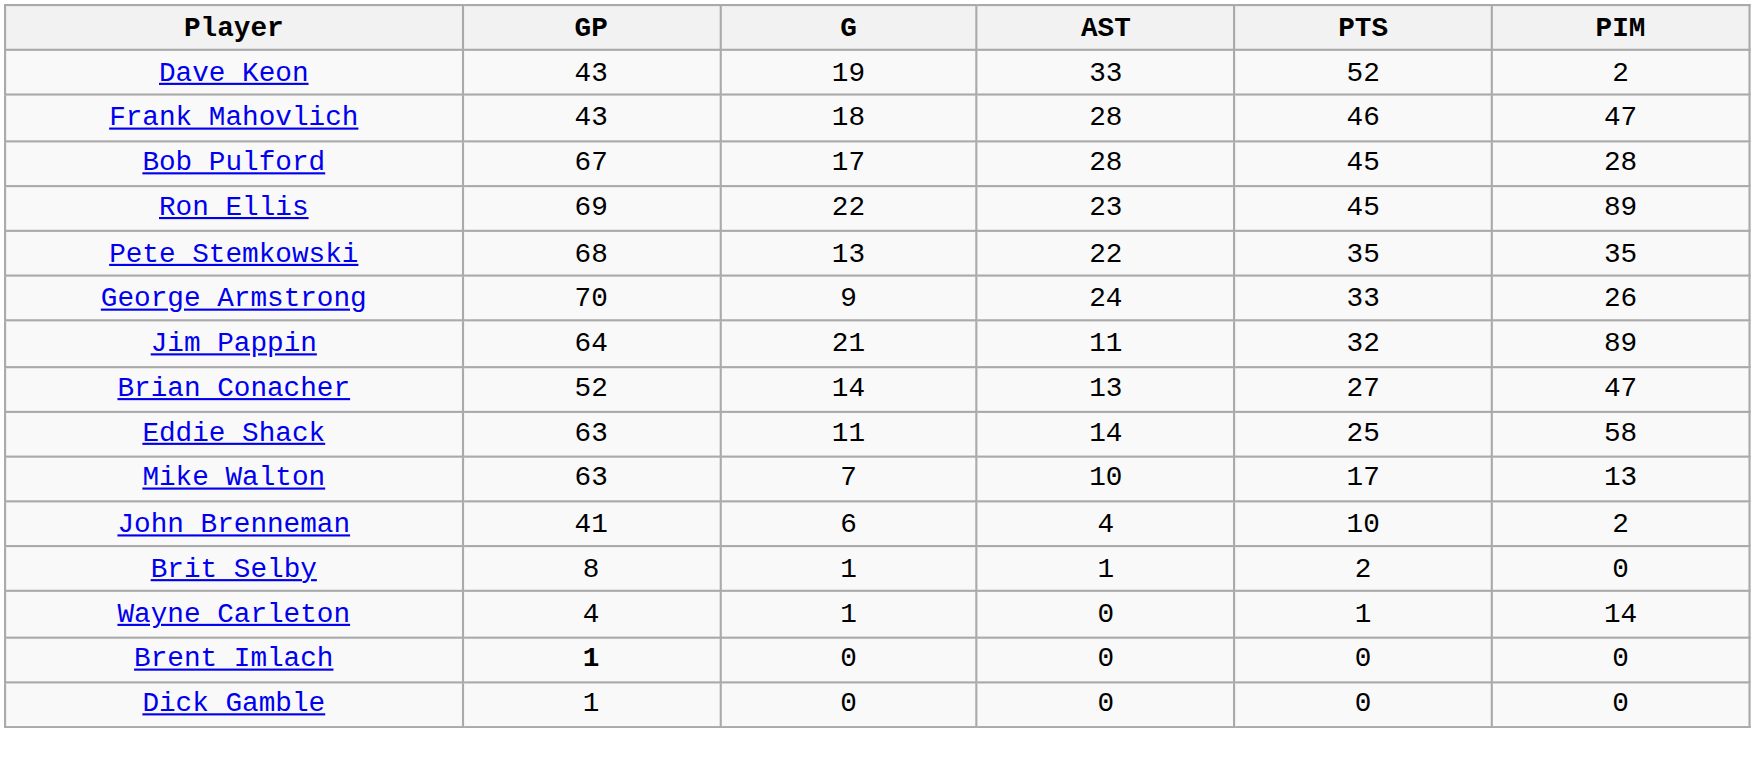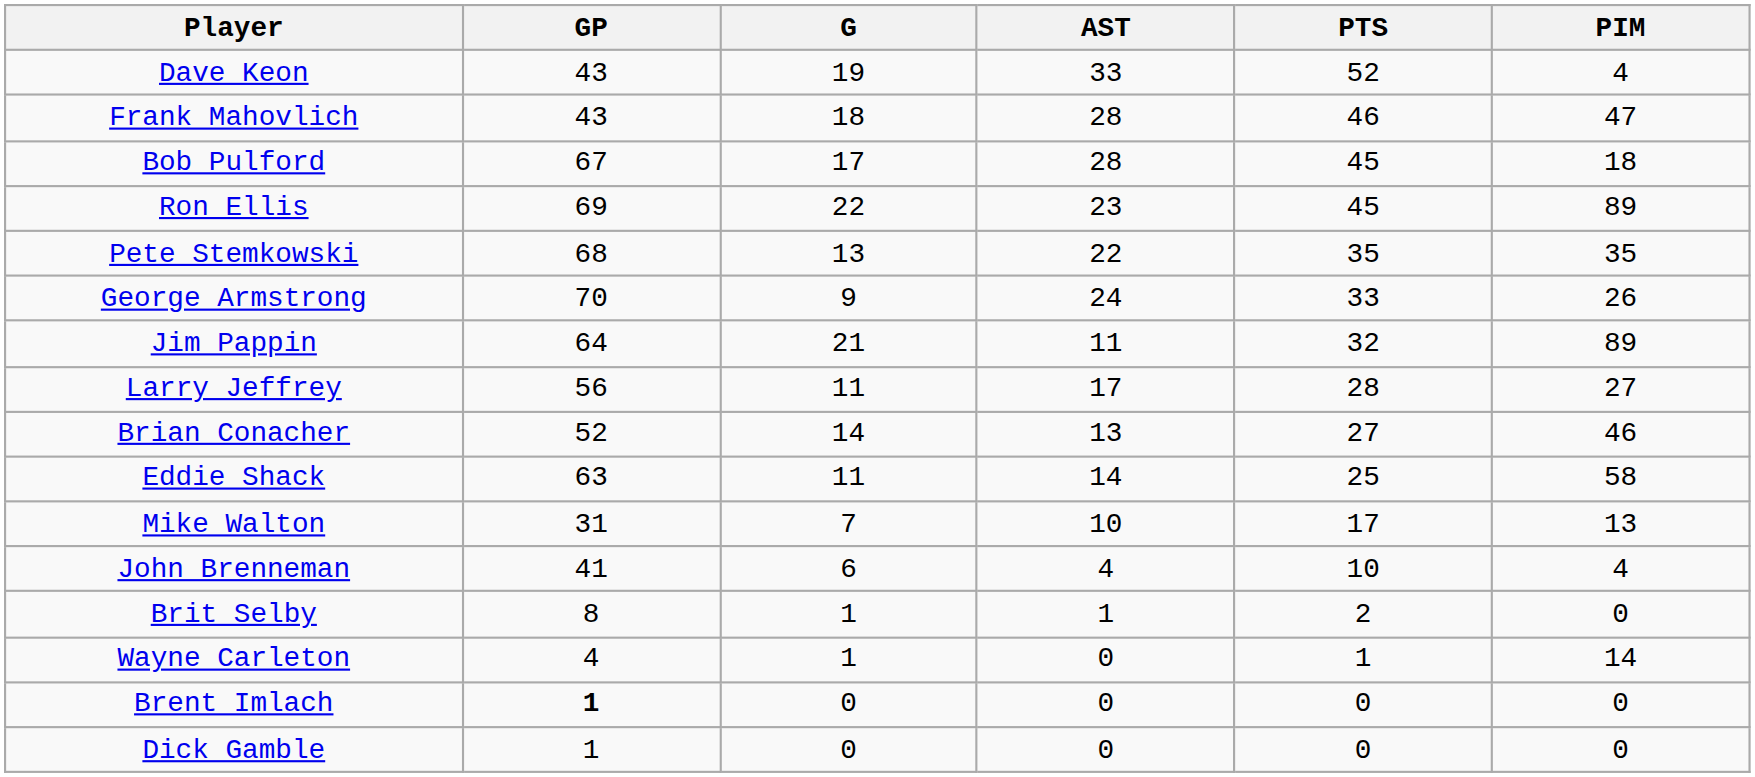 <table class="wikitable sortable">
 <tr>
 <th bgcolor="#DDDDFF" width="16%">Player</th>
 <th bgcolor="#DDDDFF" width="9%">GP</th>
 <th bgcolor="#DDDDFF" width="9%">G</th>
 <th bgcolor="#DDDDFF" width="9%">AST</th>
 <th bgcolor="#DDDDFF" width="9%">PTS</th>
 <th bgcolor="#DDDDFF" width="9%">PIM</th>
 </tr>
 <tr align="center">
 <td><a href='#'>Dave Keon</a></td>
 <td>43</td>
 <td>19</td>
 <td>33</td>
 <td>52</td>
-<td>2</td>
+<td>4</td>
 </tr>
 <tr align="center">
 <td><a href='#'>Frank Mahovlich</a></td>
 <td>43</td>
 <td>18</td>
 <td>28</td>
 <td>46</td>
 <td>47</td>
 </tr>
 <tr align="center">
 <td><a href='#'>Bob Pulford</a></td>
 <td>67</td>
 <td>17</td>
 <td>28</td>
 <td>45</td>
-<td>28</td>
+<td>18</td>
 </tr>
 <tr align="center">
 <td><a href='#'>Ron Ellis</a></td>
 <td>69</td>
 <td>22</td>
 <td>23</td>
 <td>45</td>
 <td>89</td>
 </tr>
 <tr align="center">
 <td><a href='#'>Pete Stemkowski</a></td>
 <td>68</td>
 <td>13</td>
 <td>22</td>
 <td>35</td>
 <td>35</td>
 </tr>
 <tr align="center">
 <td><a href='#'>George Armstrong</a></td>
 <td>70</td>
 <td>9</td>
 <td>24</td>
 <td>33</td>
 <td>26</td>
 </tr>
 <tr align="center">
 <td><a href='#'>Jim Pappin</a></td>
 <td>64</td>
 <td>21</td>
 <td>11</td>
 <td>32</td>
 <td>89</td>
 </tr>
 <tr align="center">
+<td><a href='#'>Larry Jeffrey</a></td>
+<td>56</td>
+<td>11</td>
+<td>17</td>
+<td>28</td>
+<td>27</td>
+</tr>
+<tr align="center">
 <td><a href='#'>Brian Conacher</a></td>
 <td>52</td>
 <td>14</td>
 <td>13</td>
 <td>27</td>
-<td>47</td>
+<td>46</td>
 </tr>
 <tr align="center">
 <td><a href='#'>Eddie Shack</a></td>
 <td>63</td>
 <td>11</td>
 <td>14</td>
 <td>25</td>
 <td>58</td>
 </tr>
 <tr align="center">
 <td><a href='#'>Mike Walton</a></td>
-<td>63</td>
+<td>31</td>
 <td>7</td>
 <td>10</td>
 <td>17</td>
 <td>13</td>
 </tr>
 <tr align="center">
 <td><a href='#'>John Brenneman</a></td>
 <td>41</td>
 <td>6</td>
 <td>4</td>
 <td>10</td>
-<td>2</td>
+<td>4</td>
 </tr>
 <tr align="center">
 <td><a href='#'>Brit Selby</a></td>
 <td>8</td>
 <td>1</td>
 <td>1</td>
 <td>2</td>
 <td>0</td>
 </tr>
 <tr align="center">
 <td><a href='#'>Wayne Carleton</a></td>
 <td>4</td>
 <td>1</td>
 <td>0</td>
 <td>1</td>
 <td>14</td>
 </tr>
 <tr align="center">
 <td><a href='#'>Brent Imlach</a></td>
 <td><strong>1</strong></td>
 <td>0</td>
 <td>0</td>
 <td>0</td>
 <td>0</td>
 </tr>
 <tr align="center">
 <td><a href='#'>Dick Gamble</a></td>
 <td>1</td>
 <td>0</td>
 <td>0</td>
 <td>0</td>
 <td>0</td>
 </tr>
 </table>
